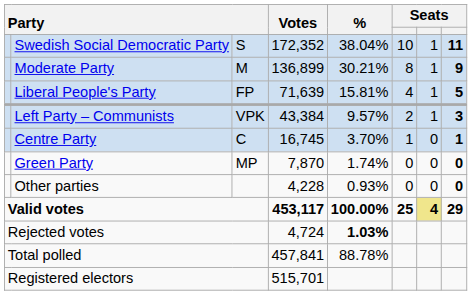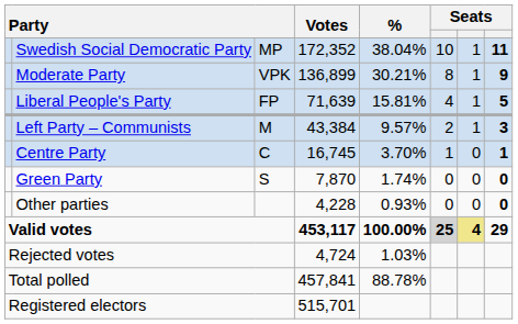 <table class="wikitable" border="1" style="text-align:right;">
 <tr>
 <th style="text-align:left;" valign=bottom rowspan=2 colspan=3>Party</th>
 <th align=center valign=bottom rowspan=2 width="50">Votes</th>
 <th align=center valign=bottom rowspan=2 width="50">%</th>
 <th colspan=3>Seats</th>
 </tr>
 <tr>
 <th align=center valign=bottom width="20"><small></small></th>
 <th align=center valign=bottom width="20"><small><a href='#'></a></small></th>
 <th align=center valign=bottom width="20"><small></small></th>
 </tr>
 <tr style="background:#CEE0F2;">
 <td></td>
 <td align=left style="white-space: nowrap;"><a href='#'>Swedish Social Democratic Party</a></td>
-<td align=left>S</td>
+<td align=left>MP</td>
 <td>172,352</td>
 <td>38.04%</td>
 <td>10</td>
 <td>1</td>
 <td><strong>11</strong></td>
 </tr>
 <tr style="background:#CEE0F2;">
 <td></td>
 <td align=left><a href='#'>Moderate Party</a></td>
-<td align=left>M</td>
+<td align=left>VPK</td>
 <td>136,899</td>
 <td>30.21%</td>
 <td>8</td>
 <td>1</td>
 <td><strong>9</strong></td>
 </tr>
 <tr style="background:#CEE0F2;">
 <td></td>
 <td align=left><a href='#'>Liberal People's Party</a></td>
 <td align=left>FP</td>
 <td>71,639</td>
 <td>15.81%</td>
 <td>4</td>
 <td>1</td>
 <td><strong>5</strong></td>
 </tr>
 <tr style="background:#CEE0F2; border-top:3px solid darkgray;">
 <td></td>
 <td align=left><a href='#'>Left Party – Communists</a></td>
-<td align=left>VPK</td>
+<td align=left>M</td>
 <td>43,384</td>
 <td>9.57%</td>
 <td>2</td>
 <td>1</td>
 <td><strong>3</strong></td>
 </tr>
 <tr style="background:#CEE0F2;">
 <td></td>
 <td align=left><a href='#'>Centre Party</a></td>
 <td align=left>C</td>
 <td>16,745</td>
 <td>3.70%</td>
 <td>1</td>
 <td>0</td>
 <td><strong>1</strong></td>
 </tr>
 <tr>
 <td></td>
 <td align=left><a href='#'>Green Party</a></td>
-<td align=left>MP</td>
+<td align=left>S</td>
 <td>7,870</td>
 <td>1.74%</td>
 <td>0</td>
 <td>0</td>
 <td><strong>0</strong></td>
 </tr>
 <tr>
 <td></td>
 <td align=left>Other parties</td>
 <td></td>
 <td>4,228</td>
 <td>0.93%</td>
 <td>0</td>
 <td>0</td>
 <td><strong>0</strong></td>
 </tr>
 <tr style="font-weight:bold">
 <td align=left colspan=3>Valid votes</td>
 <td>453,117</td>
 <td>100.00%</td>
-<td>25</td>
+<td style="background: lightgrey;">25</td>
 <td style="background: khaki;">4</td>
 <td>29</td>
 </tr>
 <tr>
 <td align=left colspan=3>Rejected votes</td>
 <td>4,724</td>
-<td><strong>1.03%</strong></td>
+<td>1.03%</td>
 <td></td>
 <td></td>
 <td></td>
 </tr>
 <tr>
 <td align=left colspan=3>Total polled</td>
 <td>457,841</td>
 <td>88.78%</td>
 <td></td>
 <td></td>
 <td></td>
 </tr>
 <tr>
 <td align=left colspan=3>Registered electors</td>
 <td>515,701</td>
 <td></td>
 <td></td>
 <td></td>
 <td></td>
 </tr>
 </table>
